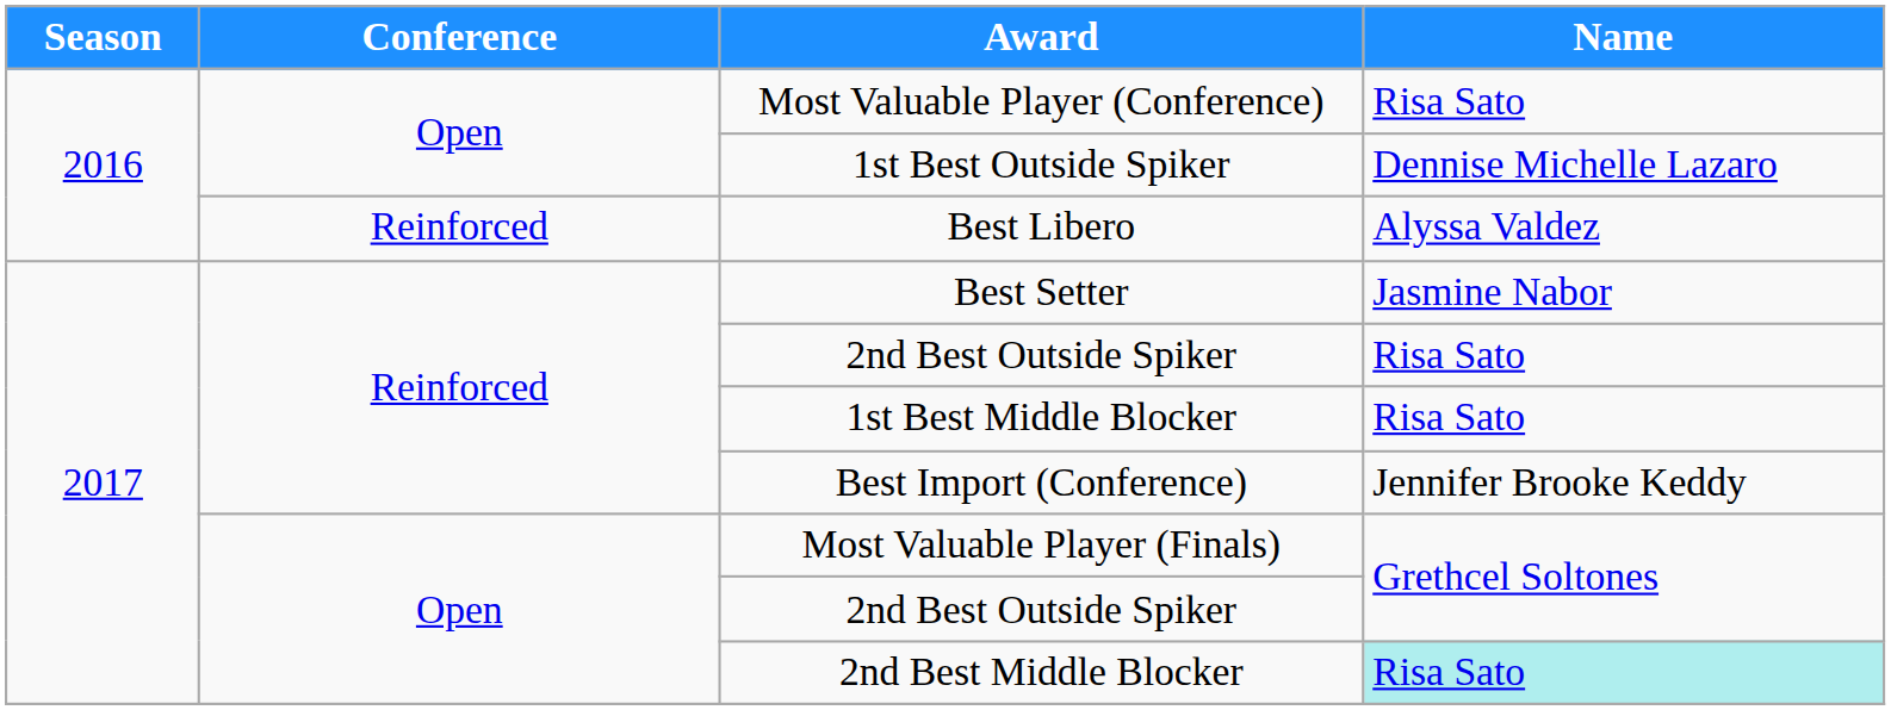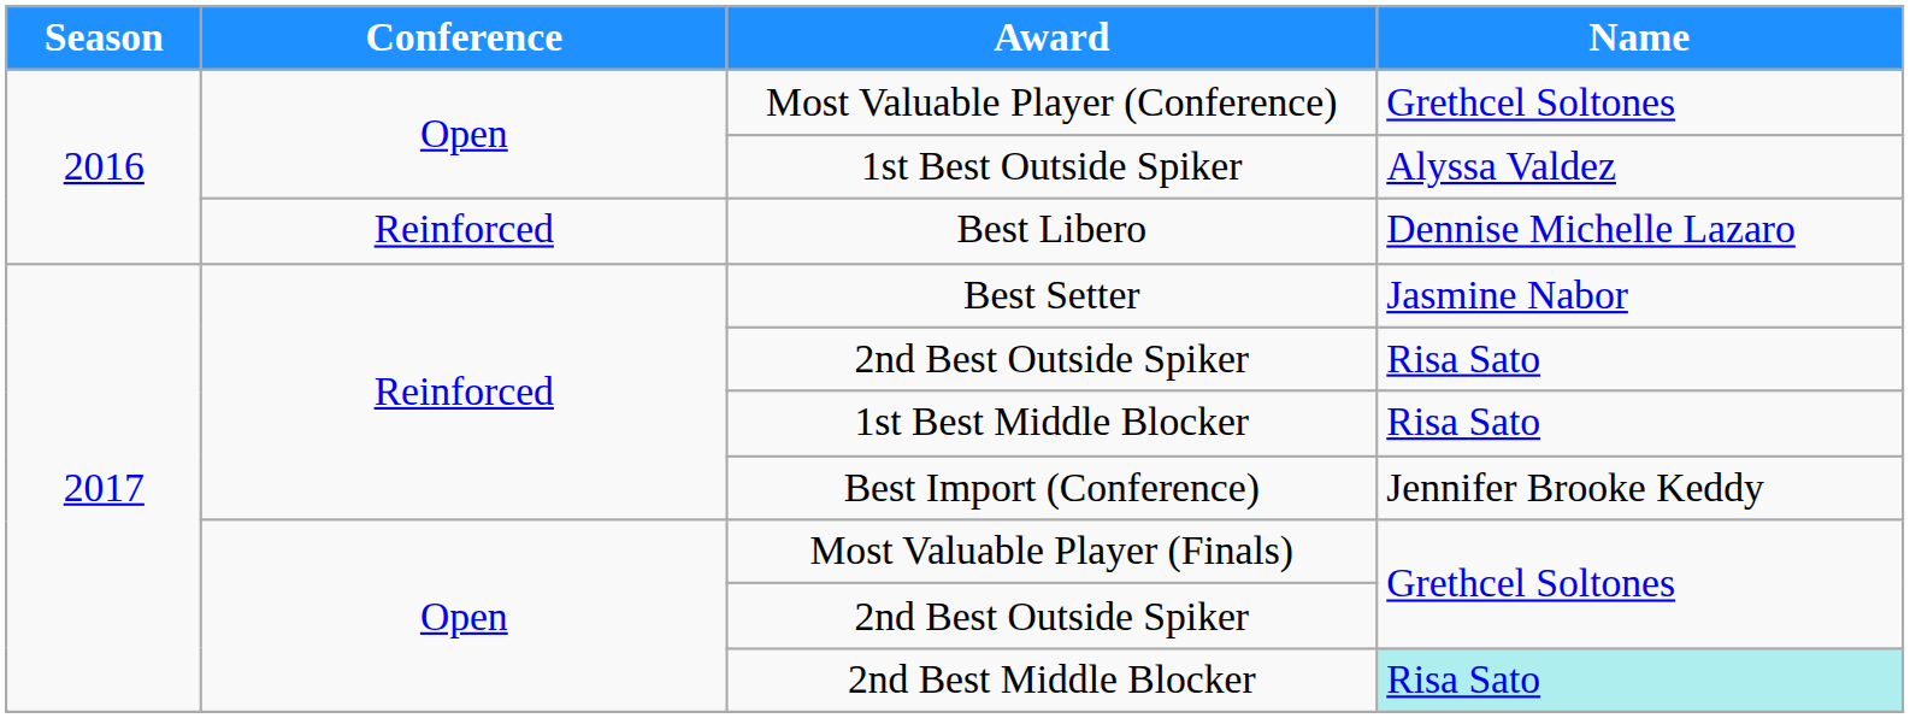 <table class="wikitable">
 <tr>
 <th width=70px  style="background: #1E90FF; color: white; text-align: center"><strong>Season</strong></th>
 <th width=200px style="background: #1E90FF; color: white; text-align: center"><strong>Conference</strong></th>
 <th width=250px style="background: #1E90FF; color: white; text-align: center"><strong>Award</strong></th>
 <th width=200px style="background: #1E90FF; color: white; text-align: center"><strong>Name</strong></th>
 </tr>
 <tr align=center>
 <td rowspan=3><a href='#'>2016</a></td>
 <td rowspan=2><a href='#'>Open</a></td>
 <td>Most Valuable Player (Conference)</td>
-<td align=left> <a href='#'>Risa Sato</a></td>
+<td align=left> <a href='#'>Grethcel Soltones</a></td>
 </tr>
 <tr align=center>
 <td>1st Best Outside Spiker</td>
-<td align=left> <a href='#'>Dennise Michelle Lazaro</a></td>
+<td align=left> <a href='#'>Alyssa Valdez</a></td>
 </tr>
 <tr align=center>
 <td rowspan=1><a href='#'>Reinforced</a></td>
 <td>Best Libero</td>
-<td align=left> <a href='#'>Alyssa Valdez</a></td>
+<td align=left> <a href='#'>Dennise Michelle Lazaro</a></td>
 </tr>
 <tr align=center>
 <td rowspan=7><a href='#'>2017</a></td>
 <td rowspan=4><a href='#'>Reinforced</a></td>
 <td>Best Setter</td>
 <td align=left> <a href='#'>Jasmine Nabor</a></td>
 </tr>
 <tr align=center>
 <td>2nd Best Outside Spiker</td>
 <td align=left> <a href='#'>Risa Sato</a></td>
 </tr>
 <tr align=center>
 <td>1st Best Middle Blocker</td>
 <td align=left> <a href='#'>Risa Sato</a></td>
 </tr>
 <tr align=center>
 <td>Best Import (Conference)</td>
 <td align=left> Jennifer Brooke Keddy</td>
 </tr>
 <tr align=center>
 <td rowspan=3><a href='#'>Open</a></td>
 <td>Most Valuable Player (Finals)</td>
 <td align=left rowspan=2> <a href='#'>Grethcel Soltones</a></td>
 </tr>
 <tr align=center>
 <td>2nd Best Outside Spiker</td>
 </tr>
 <tr align=center>
 <td>2nd Best Middle Blocker</td>
 <td align=left style="background: paleturquoise;"> <a href='#'>Risa Sato</a></td>
 </tr>
 <tr align=center>
 </tr>
 </table>
